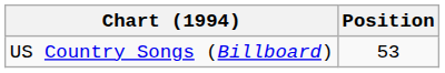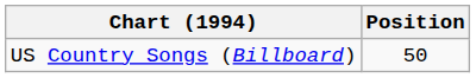 <table class="wikitable sortable">
 <tr>
 <th scope="col">Chart (1994)</th>
 <th scope="col">Position</th>
 </tr>
 <tr>
 <td>US <a href='#'>Country Songs</a> (<em><a href='#'>Billboard</a></em>)</td>
-<td align="center">53</td>
+<td align="center">50</td>
 </tr>
 </table>
